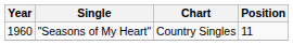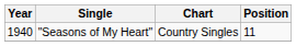 <table class="wikitable">
 <tr>
 <th align="left">Year</th>
 <th align="left">Single</th>
 <th align="left">Chart</th>
 <th align="left">Position</th>
 </tr>
 <tr>
-<td align="left">1960</td>
+<td align="left">1940</td>
 <td align="left">"Seasons of My Heart"</td>
 <td align="left">Country Singles</td>
 <td align="left">11</td>
 </tr>
 <tr>
 </tr>
 </table>
